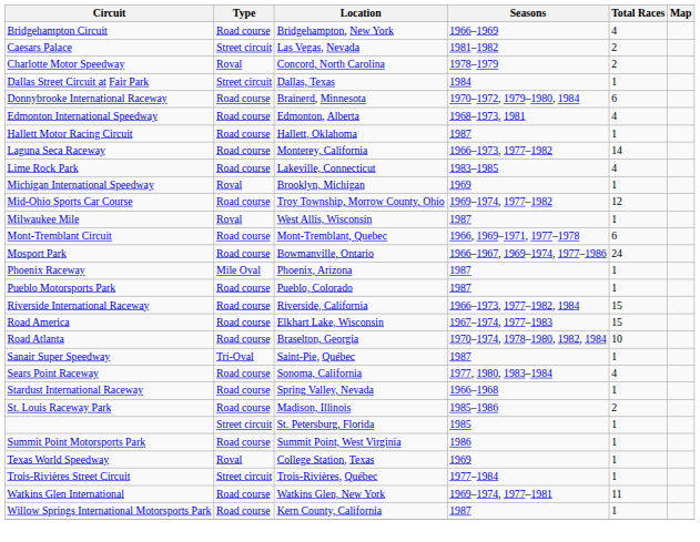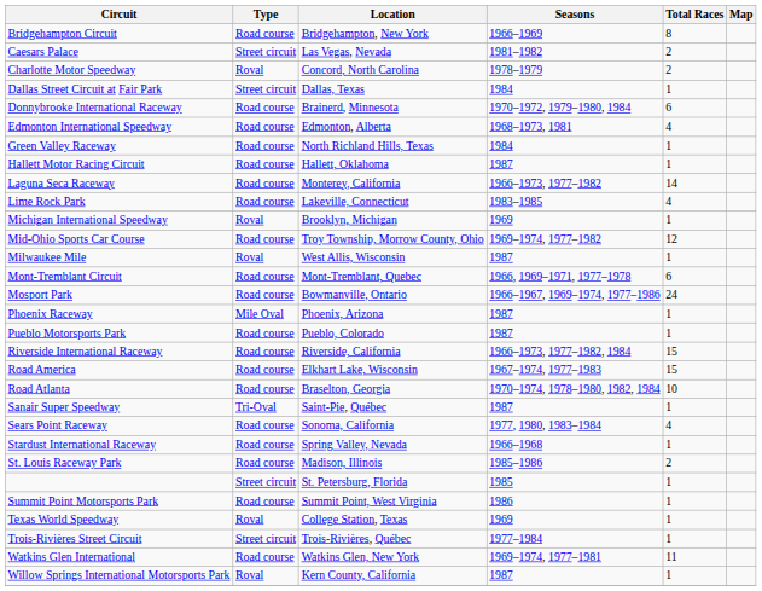 <table class="sortable wikitable">
 <tr>
 <th>Circuit</th>
 <th>Type</th>
 <th>Location</th>
 <th>Seasons</th>
 <th>Total Races</th>
 <th>Map</th>
 </tr>
 <tr>
 <td><a href='#'>Bridgehampton Circuit</a></td>
 <td><a href='#'>Road course</a></td>
 <td> <a href='#'>Bridgehampton</a>, <a href='#'>New York</a><br><small></small></td>
 <td><a href='#'>1966</a>–<a href='#'>1969</a></td>
-<td>4</td>
+<td>8</td>
 <td></td>
 </tr>
 <tr>
 <td><a href='#'>Caesars Palace</a></td>
 <td><a href='#'>Street circuit</a></td>
 <td> <a href='#'>Las Vegas</a>, <a href='#'>Nevada</a><br><small></small></td>
 <td><a href='#'>1981</a>–<a href='#'>1982</a></td>
 <td>2</td>
 <td></td>
 </tr>
 <tr>
 <td><a href='#'>Charlotte Motor Speedway</a></td>
 <td><a href='#'>Roval</a></td>
 <td> <a href='#'>Concord, North Carolina</a><br><small></small></td>
 <td><a href='#'>1978</a>–<a href='#'>1979</a></td>
 <td>2</td>
 <td></td>
 </tr>
 <tr>
 <td><a href='#'>Dallas Street Circuit at</a> <a href='#'>Fair Park</a></td>
 <td><a href='#'>Street circuit</a></td>
 <td> <a href='#'>Dallas, Texas</a><br><small></small></td>
 <td><a href='#'>1984</a></td>
 <td>1</td>
 <td></td>
 </tr>
 <tr>
 <td><a href='#'>Donnybrooke International Raceway</a></td>
 <td><a href='#'>Road course</a></td>
 <td> <a href='#'>Brainerd</a>, <a href='#'>Minnesota</a><br><small></small></td>
 <td><a href='#'>1970</a>–<a href='#'>1972</a>, <a href='#'>1979</a>–<a href='#'>1980</a>, <a href='#'>1984</a></td>
 <td>6</td>
 <td></td>
 </tr>
 <tr>
 <td><a href='#'>Edmonton International Speedway</a></td>
 <td><a href='#'>Road course</a></td>
 <td> <a href='#'>Edmonton</a>, <a href='#'>Alberta</a><br><small></small></td>
 <td><a href='#'>1968</a>–<a href='#'>1973</a>, <a href='#'>1981</a></td>
 <td>4</td>
+<td></td>
+</tr>
+<tr>
+<td><a href='#'>Green Valley Raceway</a></td>
+<td><a href='#'>Road course</a></td>
+<td> <a href='#'>North Richland Hills, Texas</a><br><small></small></td>
+<td><a href='#'>1984</a></td>
+<td>1</td>
 <td></td>
 </tr>
 <tr>
 <td><a href='#'>Hallett Motor Racing Circuit</a></td>
 <td><a href='#'>Road course</a></td>
 <td> <a href='#'>Hallett, Oklahoma</a><br><small></small></td>
 <td><a href='#'>1987</a></td>
 <td>1</td>
 <td></td>
 </tr>
 <tr>
 <td><a href='#'>Laguna Seca Raceway</a></td>
 <td><a href='#'>Road course</a></td>
 <td> <a href='#'>Monterey, California</a><br><small></small></td>
 <td><a href='#'>1966</a>–<a href='#'>1973</a>, <a href='#'>1977</a>–<a href='#'>1982</a></td>
 <td>14</td>
 <td></td>
 </tr>
 <tr>
 <td><a href='#'>Lime Rock Park</a></td>
 <td><a href='#'>Road course</a></td>
 <td> <a href='#'>Lakeville, Connecticut</a><br><small></small></td>
 <td><a href='#'>1983</a>–<a href='#'>1985</a></td>
 <td>4</td>
 <td></td>
 </tr>
 <tr>
 <td><a href='#'>Michigan International Speedway</a></td>
 <td><a href='#'>Roval</a></td>
 <td> <a href='#'>Brooklyn, Michigan</a><br><small></small></td>
 <td><a href='#'>1969</a></td>
 <td>1</td>
 <td></td>
 </tr>
 <tr>
 <td><a href='#'>Mid-Ohio Sports Car Course</a></td>
 <td><a href='#'>Road course</a></td>
 <td> <a href='#'>Troy Township, Morrow County, Ohio</a><br><small></small></td>
 <td><a href='#'>1969</a>–<a href='#'>1974</a>, <a href='#'>1977</a>–<a href='#'>1982</a></td>
 <td>12</td>
 <td></td>
 </tr>
 <tr>
 <td><a href='#'>Milwaukee Mile</a></td>
 <td><a href='#'>Roval</a></td>
 <td><a href='#'>West Allis, Wisconsin</a><br><small></small></td>
 <td><a href='#'>1987</a></td>
 <td>1</td>
 <td></td>
 </tr>
 <tr>
 <td><a href='#'>Mont-Tremblant Circuit</a></td>
 <td><a href='#'>Road course</a></td>
 <td> <a href='#'>Mont-Tremblant, Quebec</a><br><small></small></td>
 <td><a href='#'>1966</a>, <a href='#'>1969</a>–<a href='#'>1971</a>, <a href='#'>1977</a>–<a href='#'>1978</a></td>
 <td>6</td>
 <td></td>
 </tr>
 <tr>
 <td><a href='#'>Mosport Park</a></td>
 <td><a href='#'>Road course</a></td>
 <td> <a href='#'>Bowmanville, Ontario</a><br><small></small></td>
 <td><a href='#'>1966</a>–<a href='#'>1967</a>, <a href='#'>1969</a>–<a href='#'>1974</a>, <a href='#'>1977</a>–<a href='#'>1986</a></td>
 <td>24</td>
 <td></td>
 </tr>
 <tr>
 <td><a href='#'>Phoenix Raceway</a></td>
 <td><a href='#'>Mile Oval</a></td>
 <td><a href='#'>Phoenix, Arizona</a><br><small></small></td>
 <td><a href='#'>1987</a></td>
 <td>1</td>
 <td></td>
 </tr>
 <tr>
 <td><a href='#'>Pueblo Motorsports Park</a></td>
 <td><a href='#'>Road course</a></td>
 <td> <a href='#'>Pueblo, Colorado</a><br><small></small></td>
 <td><a href='#'>1987</a></td>
 <td>1</td>
 <td></td>
 </tr>
 <tr>
 <td><a href='#'>Riverside International Raceway</a></td>
 <td><a href='#'>Road course</a></td>
 <td><a href='#'>Riverside, California</a><br><small></small></td>
 <td><a href='#'>1966</a>–<a href='#'>1973</a>, <a href='#'>1977</a>–<a href='#'>1982</a>, <a href='#'>1984</a></td>
 <td>15</td>
 <td></td>
 </tr>
 <tr>
 <td><a href='#'>Road America</a></td>
 <td><a href='#'>Road course</a></td>
 <td> <a href='#'>Elkhart Lake, Wisconsin</a><br><small></small></td>
 <td><a href='#'>1967</a>–<a href='#'>1974</a>, <a href='#'>1977</a>–<a href='#'>1983</a></td>
 <td>15</td>
 <td></td>
 </tr>
 <tr>
 <td><a href='#'>Road Atlanta</a></td>
 <td><a href='#'>Road course</a></td>
 <td> <a href='#'>Braselton, Georgia</a><br><small></small></td>
 <td><a href='#'>1970</a>–<a href='#'>1974</a>, <a href='#'>1978</a>–<a href='#'>1980</a>, <a href='#'>1982</a>, <a href='#'>1984</a></td>
 <td>10</td>
 <td></td>
 </tr>
 <tr>
 <td><a href='#'>Sanair Super Speedway</a></td>
 <td><a href='#'>Tri-Oval</a></td>
 <td> <a href='#'>Saint-Pie</a>, <a href='#'>Québec</a><br><small></small></td>
 <td><a href='#'>1987</a></td>
 <td>1</td>
 <td></td>
 </tr>
 <tr>
 <td><a href='#'>Sears Point Raceway</a></td>
 <td><a href='#'>Road course</a></td>
 <td> <a href='#'>Sonoma, California</a><br><small></small></td>
 <td><a href='#'>1977</a>, <a href='#'>1980</a>, <a href='#'>1983</a>–<a href='#'>1984</a></td>
 <td>4</td>
 <td></td>
 </tr>
 <tr>
 <td><a href='#'>Stardust International Raceway</a></td>
 <td><a href='#'>Road course</a></td>
 <td> <a href='#'>Spring Valley, Nevada</a><br><small></small></td>
 <td><a href='#'>1966</a>–<a href='#'>1968</a></td>
 <td>1</td>
 <td></td>
 </tr>
 <tr>
 <td><a href='#'>St. Louis Raceway Park</a></td>
 <td><a href='#'>Road course</a></td>
 <td> <a href='#'>Madison, Illinois</a><br><small></small></td>
 <td><a href='#'>1985</a>–<a href='#'>1986</a></td>
 <td>2</td>
 <td></td>
 </tr>
 <tr>
 <td></td>
 <td><a href='#'>Street circuit</a></td>
 <td> <a href='#'>St. Petersburg, Florida</a><br><small></small></td>
 <td><a href='#'>1985</a></td>
 <td>1</td>
 <td></td>
 </tr>
 <tr>
 <td><a href='#'>Summit Point Motorsports Park</a></td>
 <td><a href='#'>Road course</a></td>
 <td> <a href='#'>Summit Point, West Virginia</a><br><small></small></td>
 <td><a href='#'>1986</a></td>
 <td>1</td>
 <td></td>
 </tr>
 <tr>
 <td><a href='#'>Texas World Speedway</a></td>
 <td><a href='#'>Roval</a></td>
 <td> <a href='#'>College Station</a>, <a href='#'>Texas</a><br><small></small></td>
 <td><a href='#'>1969</a></td>
 <td>1</td>
 <td></td>
 </tr>
 <tr>
 <td><a href='#'>Trois-Rivières Street Circuit</a></td>
 <td><a href='#'>Street circuit</a></td>
 <td> <a href='#'>Trois-Rivières</a>, <a href='#'>Québec</a><br><small></small></td>
 <td><a href='#'>1977</a>–<a href='#'>1984</a></td>
 <td>1</td>
 <td></td>
 </tr>
 <tr>
 <td><a href='#'>Watkins Glen International</a></td>
 <td><a href='#'>Road course</a></td>
 <td> <a href='#'>Watkins Glen, New York</a><br><small></small></td>
 <td><a href='#'>1969</a>–<a href='#'>1974</a>, <a href='#'>1977</a>–<a href='#'>1981</a></td>
 <td>11</td>
 <td></td>
 </tr>
 <tr>
 <td><a href='#'>Willow Springs International Motorsports Park</a></td>
-<td><a href='#'>Road course</a></td>
+<td><a href='#'>Roval</a></td>
 <td> <a href='#'>Kern County, California</a><br><small></small></td>
 <td><a href='#'>1987</a></td>
 <td>1</td>
 <td></td>
 </tr>
 <tr>
 </tr>
 </table>
